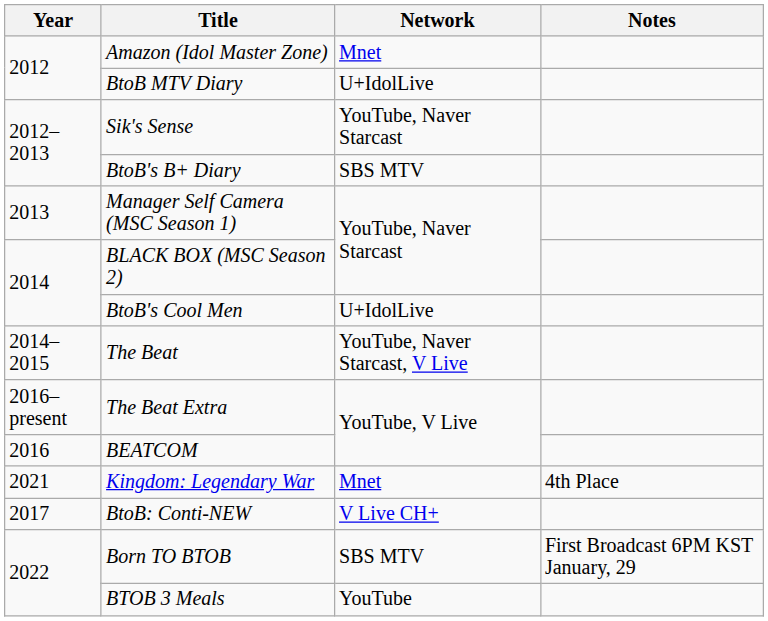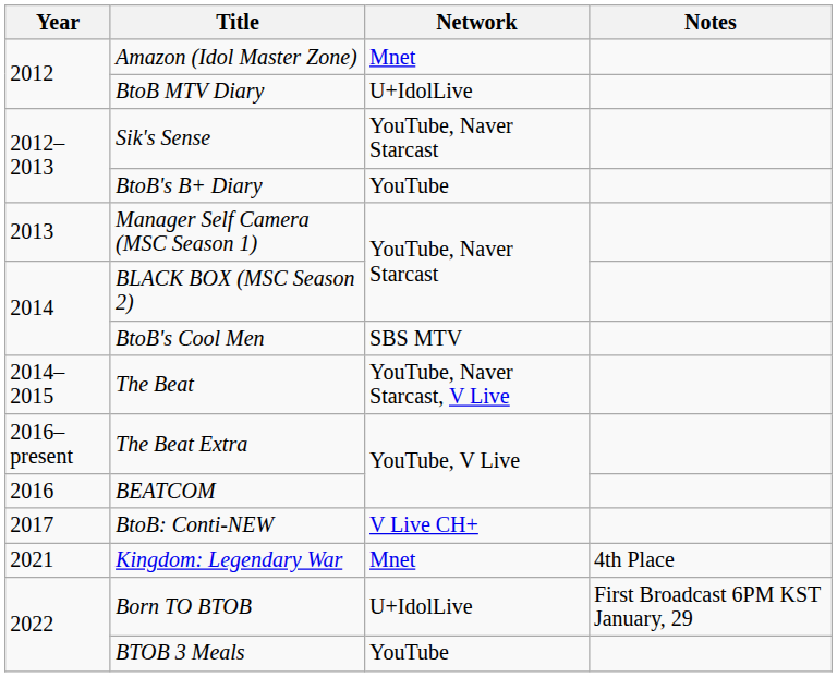 <table class="wikitable sortable plainrowheaders">
 <tr>
 <th>Year</th>
 <th>Title</th>
 <th>Network</th>
 <th>Notes</th>
 </tr>
 <tr>
 <td rowspan="2">2012</td>
 <td><em>Amazon (Idol Master Zone)</em></td>
 <td><a href='#'>Mnet</a></td>
 <td></td>
 </tr>
 <tr>
 <td><em>BtoB MTV Diary</em></td>
 <td>U+IdolLive</td>
 <td></td>
 </tr>
 <tr>
 <td rowspan="2">2012–2013</td>
 <td><em>Sik's Sense</em></td>
 <td>YouTube, Naver Starcast</td>
 <td></td>
 </tr>
 <tr>
 <td><em>BtoB's B+ Diary</em></td>
-<td>SBS MTV</td>
+<td>YouTube</td>
 <td></td>
 </tr>
 <tr>
 <td>2013</td>
 <td><em>Manager Self Camera (MSC Season 1)</em></td>
 <td rowspan="2">YouTube, Naver Starcast</td>
 <td></td>
 </tr>
 <tr>
 <td rowspan="2">2014</td>
 <td><em>BLACK BOX (MSC Season 2)</em></td>
 <td></td>
 </tr>
 <tr>
 <td><em>BtoB's Cool Men</em></td>
-<td>U+IdolLive</td>
+<td>SBS MTV</td>
 <td></td>
 </tr>
 <tr>
 <td>2014–2015</td>
 <td><em>The Beat</em></td>
 <td>YouTube, Naver Starcast, <a href='#'>V Live</a></td>
 <td></td>
 </tr>
 <tr>
 <td>2016–present</td>
 <td><em>The Beat Extra</em></td>
 <td rowspan="2">YouTube, V Live</td>
 <td></td>
 </tr>
 <tr>
 <td>2016</td>
 <td><em>BEATCOM</em></td>
 <td></td>
 </tr>
 <tr>
+<td>2017</td>
+<td><em>BtoB: Conti-NEW</em></td>
+<td><a href='#'>V Live CH+</a></td>
+<td></td>
+</tr>
+<tr>
 <td>2021</td>
 <td><em><a href='#'>Kingdom: Legendary War</a></em></td>
 <td><a href='#'>Mnet</a></td>
 <td>4th Place</td>
 </tr>
 <tr>
-<td>2017</td>
-<td><em>BtoB: Conti-NEW</em></td>
-<td><a href='#'>V Live CH+</a></td>
-<td></td>
-</tr>
-<tr>
 <td rowspan="2">2022</td>
 <td><em>Born TO BTOB</em></td>
-<td>SBS MTV</td>
+<td>U+IdolLive</td>
 <td>First Broadcast 6PM KST January, 29</td>
 </tr>
 <tr>
 <td><em>BTOB 3 Meals</em></td>
 <td>YouTube</td>
 <td></td>
 </tr>
 </table>
